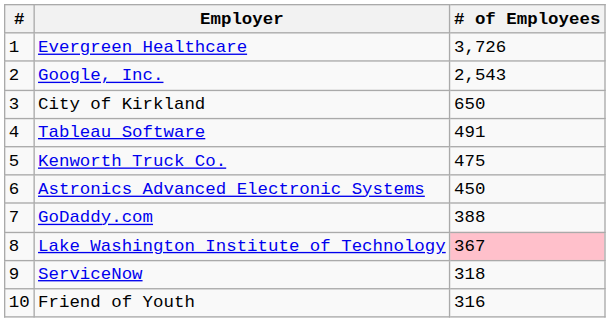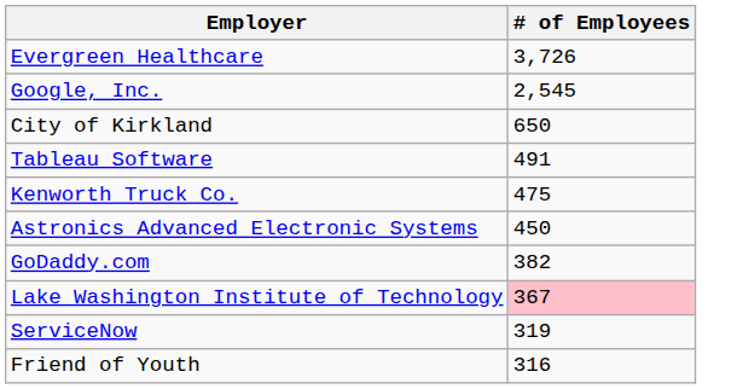 <table class="wikitable">
 <tr>
-<th>#</th>
 <th>Employer</th>
 <th># of Employees</th>
 </tr>
 <tr>
-<td>1</td>
 <td><a href='#'>Evergreen Healthcare</a></td>
 <td>3,726</td>
 </tr>
 <tr>
-<td>2</td>
 <td><a href='#'>Google, Inc.</a></td>
-<td>2,543</td>
+<td>2,545</td>
 </tr>
 <tr>
-<td>3</td>
 <td>City of Kirkland</td>
 <td>650</td>
 </tr>
 <tr>
-<td>4</td>
 <td><a href='#'>Tableau Software</a></td>
 <td>491</td>
 </tr>
 <tr>
-<td>5</td>
 <td><a href='#'>Kenworth Truck Co.</a></td>
 <td>475</td>
 </tr>
 <tr>
-<td>6</td>
 <td><a href='#'>Astronics Advanced Electronic Systems</a></td>
 <td>450</td>
 </tr>
 <tr>
-<td>7</td>
 <td><a href='#'>GoDaddy.com</a></td>
-<td>388</td>
+<td>382</td>
 </tr>
 <tr>
-<td>8</td>
 <td><a href='#'>Lake Washington Institute of Technology</a></td>
 <td style="background: pink;">367</td>
 </tr>
 <tr>
-<td>9</td>
 <td><a href='#'>ServiceNow</a></td>
-<td>318</td>
+<td>319</td>
 </tr>
 <tr>
-<td>10</td>
 <td>Friend of Youth</td>
 <td>316</td>
 </tr>
 </table>
